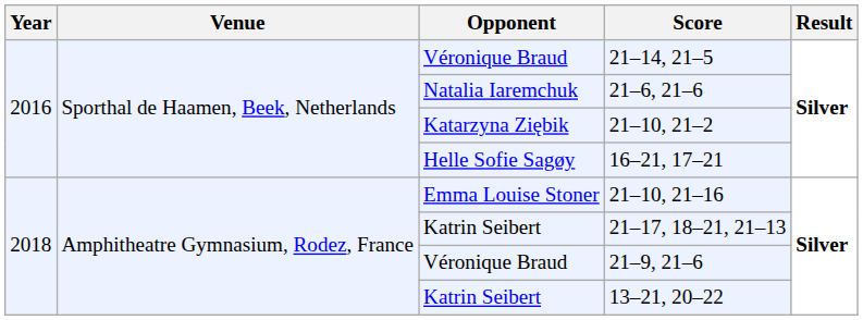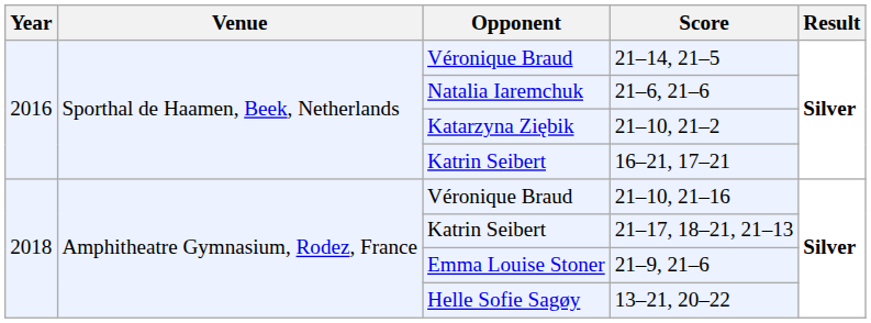 <table class="sortable wikitable" style="font-size: 90%;">
 <tr>
 <th>Year</th>
 <th>Venue</th>
 <th>Opponent</th>
 <th>Score</th>
 <th>Result</th>
 </tr>
 <tr style="background:#ECF2FF">
 <td rowspan="4" align="center">2016</td>
 <td rowspan="4" align="left">Sporthal de Haamen, <a href='#'>Beek</a>, Netherlands</td>
 <td align="left"> <a href='#'>Véronique Braud</a></td>
 <td align="left">21–14, 21–5</td>
 <td rowspan="4" style="text-align:left; background:white"> <strong>Silver</strong></td>
 </tr>
 <tr style="background:#ECF2FF">
 <td align="left"> <a href='#'>Natalia Iaremchuk</a></td>
 <td align="left">21–6, 21–6</td>
 </tr>
 <tr style="background:#ECF2FF">
 <td align="left"> <a href='#'>Katarzyna Ziębik</a></td>
 <td align="left">21–10, 21–2</td>
 </tr>
 <tr style="background:#ECF2FF">
-<td align="left"> <a href='#'>Helle Sofie Sagøy</a></td>
+<td align="left"> <a href='#'>Katrin Seibert</a></td>
 <td align="left">16–21, 17–21</td>
 </tr>
 <tr style="background:#ECF2FF">
 <td rowspan="4" align="center">2018</td>
 <td rowspan="4" align="left">Amphitheatre Gymnasium, <a href='#'>Rodez</a>, France</td>
-<td align="left"> <a href='#'>Emma Louise Stoner</a></td>
+<td align="left"> Véronique Braud</td>
 <td align="left">21–10, 21–16</td>
 <td rowspan="4" style="text-align:left; background:white"> <strong>Silver</strong></td>
 </tr>
 <tr style="background:#ECF2FF">
 <td align="left"> Katrin Seibert</td>
 <td align="left">21–17, 18–21, 21–13</td>
 </tr>
 <tr style="background:#ECF2FF">
-<td align="left"> Véronique Braud</td>
+<td align="left"> <a href='#'>Emma Louise Stoner</a></td>
 <td align="left">21–9, 21–6</td>
 </tr>
 <tr style="background:#ECF2FF">
-<td align="left"> <a href='#'>Katrin Seibert</a></td>
+<td align="left"> <a href='#'>Helle Sofie Sagøy</a></td>
 <td align="left">13–21, 20–22</td>
 </tr>
 </table>
